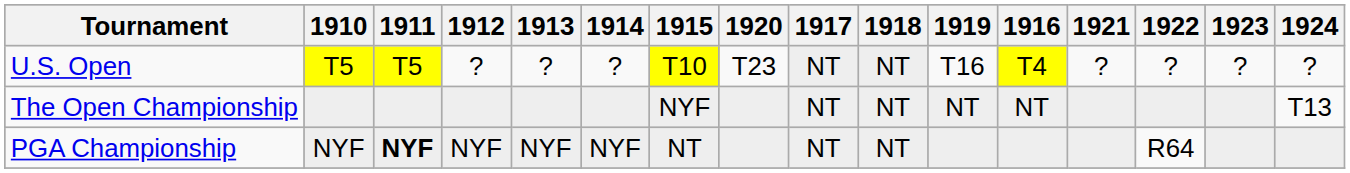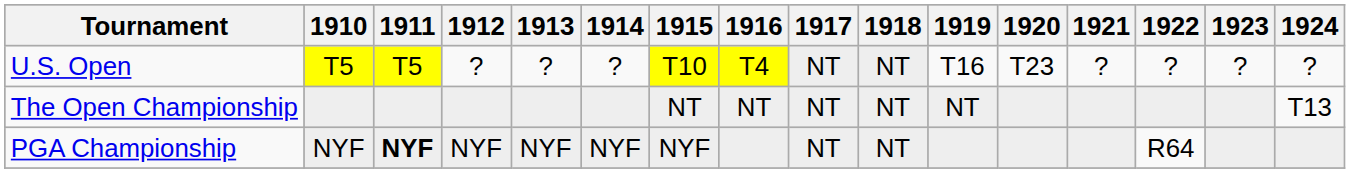 <table class="wikitable" style="font-size:95%;text-align:center;">
 <tr>
 <th>Tournament</th>
 <th>1910</th>
 <th>1911</th>
 <th>1912</th>
 <th>1913</th>
 <th>1914</th>
 <th>1915</th>
-<th>1920</th>
+<th>1916</th>
 <th>1917</th>
 <th>1918</th>
 <th>1919</th>
-<th>1916</th>
+<th>1920</th>
 <th>1921</th>
 <th>1922</th>
 <th>1923</th>
 <th>1924</th>
 </tr>
 <tr>
 <td align=left><a href='#'>U.S. Open</a></td>
 <td style="background:yellow;">T5</td>
 <td style="background:yellow;">T5</td>
 <td>?</td>
 <td>?</td>
 <td>?</td>
 <td style="background:yellow;">T10</td>
-<td>T23</td>
+<td style="background:yellow;">T4</td>
 <td style="background:#eeeeee;">NT</td>
 <td style="background:#eeeeee;">NT</td>
 <td>T16</td>
-<td style="background:yellow;">T4</td>
+<td>T23</td>
 <td>?</td>
 <td>?</td>
 <td>?</td>
 <td>?</td>
 </tr>
 <tr>
 <td align=left><a href='#'>The Open Championship</a></td>
 <td style="background:#eeeeee;"></td>
 <td style="background:#eeeeee;"></td>
 <td style="background:#eeeeee;"></td>
 <td style="background:#eeeeee;"></td>
 <td style="background:#eeeeee;"></td>
-<td style="background:#eeeeee;">NYF</td>
-<td style="background:#eeeeee;"></td>
 <td style="background:#eeeeee;">NT</td>
 <td style="background:#eeeeee;">NT</td>
 <td style="background:#eeeeee;">NT</td>
 <td style="background:#eeeeee;">NT</td>
+<td style="background:#eeeeee;">NT</td>
+<td style="background:#eeeeee;"></td>
 <td style="background:#eeeeee;"></td>
 <td style="background:#eeeeee;"></td>
 <td style="background:#eeeeee;"></td>
 <td>T13</td>
 </tr>
 <tr>
 <td align=left><a href='#'>PGA Championship</a></td>
 <td style="background:#eeeeee;">NYF</td>
 <td style="background:#eeeeee;"><strong>NYF</strong></td>
 <td style="background:#eeeeee;">NYF</td>
 <td style="background:#eeeeee;">NYF</td>
 <td style="background:#eeeeee;">NYF</td>
-<td style="background:#eeeeee;">NT</td>
+<td style="background:#eeeeee;">NYF</td>
 <td style="background:#eeeeee;"></td>
 <td style="background:#eeeeee;">NT</td>
 <td style="background:#eeeeee;">NT</td>
 <td style="background:#eeeeee;"></td>
 <td style="background:#eeeeee;"></td>
 <td style="background:#eeeeee;"></td>
 <td>R64</td>
 <td style="background:#eeeeee;"></td>
 <td style="background:#eeeeee;"></td>
 </tr>
 </table>
